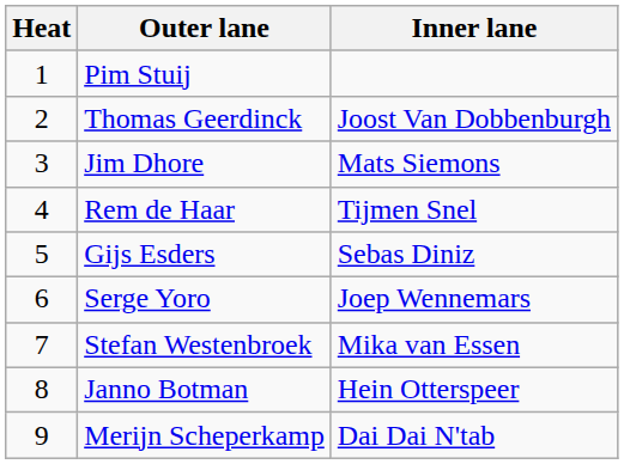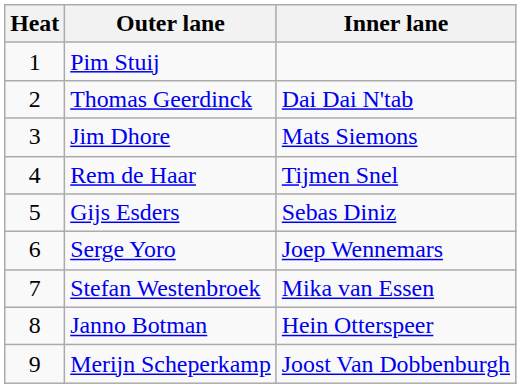 <table class="wikitable">
 <tr>
 <th>Heat</th>
 <th>Outer lane</th>
 <th>Inner lane</th>
 </tr>
 <tr>
 <td align="center">1</td>
 <td><a href='#'>Pim Stuij</a></td>
 <td></td>
 </tr>
 <tr>
 <td align="center">2</td>
 <td><a href='#'>Thomas Geerdinck</a></td>
-<td><a href='#'>Joost Van Dobbenburgh</a></td>
+<td><a href='#'>Dai Dai N'tab</a></td>
 </tr>
 <tr>
 <td align="center">3</td>
 <td><a href='#'>Jim Dhore</a></td>
 <td><a href='#'>Mats Siemons</a></td>
 </tr>
 <tr>
 <td align="center">4</td>
 <td><a href='#'>Rem de Haar</a></td>
 <td><a href='#'>Tijmen Snel</a></td>
 </tr>
 <tr>
 <td align="center">5</td>
 <td><a href='#'>Gijs Esders</a></td>
 <td><a href='#'>Sebas Diniz</a></td>
 </tr>
 <tr>
 <td align="center">6</td>
 <td><a href='#'>Serge Yoro</a></td>
 <td><a href='#'>Joep Wennemars</a></td>
 </tr>
 <tr>
 <td align="center">7</td>
 <td><a href='#'>Stefan Westenbroek</a></td>
 <td><a href='#'>Mika van Essen</a></td>
 </tr>
 <tr>
 <td align="center">8</td>
 <td><a href='#'>Janno Botman</a></td>
 <td><a href='#'>Hein Otterspeer</a></td>
 </tr>
 <tr>
 <td align="center">9</td>
 <td><a href='#'>Merijn Scheperkamp</a></td>
-<td><a href='#'>Dai Dai N'tab</a></td>
+<td><a href='#'>Joost Van Dobbenburgh</a></td>
 </tr>
 </table>
